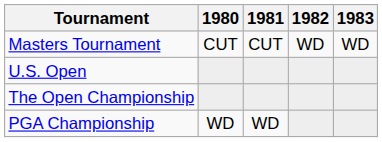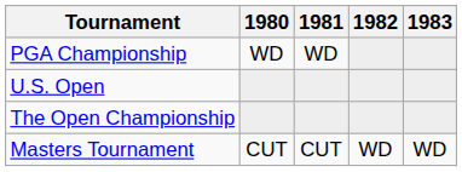 <table class="wikitable" style="font-size:95%;text-align:center;">
 <tr>
 <th>Tournament</th>
 <th>1980</th>
 <th>1981</th>
 <th>1982</th>
 <th>1983</th>
 </tr>
 <tr>
-<td align=left><a href='#'>Masters Tournament</a></td>
-<td>CUT</td>
-<td>CUT</td>
+<td align=left><a href='#'>PGA Championship</a></td>
 <td>WD</td>
 <td>WD</td>
+<td style="background:#eeeeee;"></td>
+<td style="background:#eeeeee;"></td>
 </tr>
 <tr>
 <td align=left><a href='#'>U.S. Open</a></td>
 <td style="background:#eeeeee;"></td>
 <td style="background:#eeeeee;"></td>
 <td style="background:#eeeeee;"></td>
 <td style="background:#eeeeee;"></td>
 </tr>
 <tr>
 <td align=left><a href='#'>The Open Championship</a></td>
 <td style="background:#eeeeee;"></td>
 <td style="background:#eeeeee;"></td>
 <td style="background:#eeeeee;"></td>
 <td style="background:#eeeeee;"></td>
 </tr>
 <tr>
-<td align=left><a href='#'>PGA Championship</a></td>
+<td align=left><a href='#'>Masters Tournament</a></td>
+<td>CUT</td>
+<td>CUT</td>
 <td>WD</td>
 <td>WD</td>
-<td style="background:#eeeeee;"></td>
-<td style="background:#eeeeee;"></td>
 </tr>
 </table>
